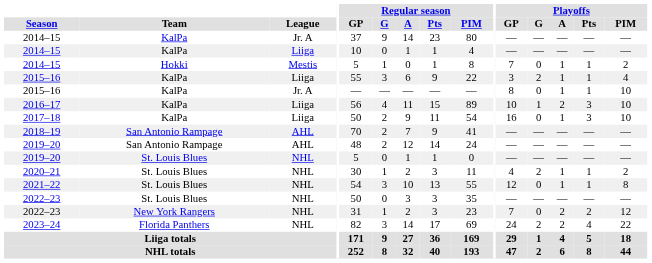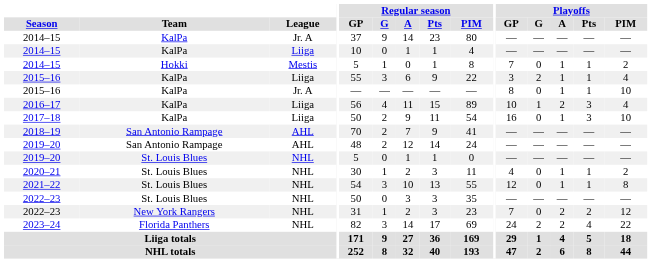 <table border="0" cellpadding="1" cellspacing="0" style="text-align:center; width:60em">
 <tr bgcolor="#e0e0e0">
 <th colspan="3" bgcolor="#ffffff"></th>
 <th rowspan="100" bgcolor="#ffffff"></th>
 <th colspan="5"><a href='#'>Regular season</a></th>
 <th rowspan="100" bgcolor="#ffffff"></th>
 <th colspan="5"><a href='#'>Playoffs</a></th>
 </tr>
 <tr bgcolor="#e0e0e0">
 <th><a href='#'>Season</a></th>
 <th>Team</th>
 <th>League</th>
 <th>GP</th>
 <th><a href='#'>G</a></th>
 <th><a href='#'>A</a></th>
 <th><a href='#'>Pts</a></th>
 <th><a href='#'>PIM</a></th>
 <th>GP</th>
 <th>G</th>
 <th>A</th>
 <th>Pts</th>
 <th>PIM</th>
 </tr>
 <tr>
 <td>2014–15</td>
 <td><a href='#'>KalPa</a></td>
 <td>Jr. A</td>
 <td>37</td>
 <td>9</td>
 <td>14</td>
 <td>23</td>
 <td>80</td>
 <td>—</td>
 <td>—</td>
 <td>—</td>
 <td>—</td>
 <td>—</td>
 </tr>
 <tr bgcolor="#f0f0f0">
 <td><a href='#'>2014–15</a></td>
 <td>KalPa</td>
 <td><a href='#'>Liiga</a></td>
 <td>10</td>
 <td>0</td>
 <td>1</td>
 <td>1</td>
 <td>4</td>
 <td>—</td>
 <td>—</td>
 <td>—</td>
 <td>—</td>
 <td>—</td>
 </tr>
 <tr>
 <td><a href='#'>2014–15</a></td>
 <td><a href='#'>Hokki</a></td>
 <td><a href='#'>Mestis</a></td>
 <td>5</td>
 <td>1</td>
 <td>0</td>
 <td>1</td>
 <td>8</td>
 <td>7</td>
 <td>0</td>
 <td>1</td>
 <td>1</td>
 <td>2</td>
 </tr>
 <tr bgcolor="#f0f0f0">
 <td><a href='#'>2015–16</a></td>
 <td>KalPa</td>
 <td>Liiga</td>
 <td>55</td>
 <td>3</td>
 <td>6</td>
 <td>9</td>
 <td>22</td>
 <td>3</td>
 <td>2</td>
 <td>1</td>
 <td>1</td>
 <td>4</td>
 </tr>
 <tr>
 <td>2015–16</td>
 <td>KalPa</td>
 <td>Jr. A</td>
 <td>—</td>
 <td>—</td>
 <td>—</td>
 <td>—</td>
 <td>—</td>
 <td>8</td>
 <td>0</td>
 <td>1</td>
 <td>1</td>
 <td>10</td>
 </tr>
 <tr bgcolor="#f0f0f0">
 <td><a href='#'>2016–17</a></td>
 <td>KalPa</td>
 <td>Liiga</td>
 <td>56</td>
 <td>4</td>
 <td>11</td>
 <td>15</td>
 <td>89</td>
 <td>10</td>
 <td>1</td>
 <td>2</td>
 <td>3</td>
-<td>10</td>
+<td>4</td>
 </tr>
 <tr>
 <td><a href='#'>2017–18</a></td>
 <td>KalPa</td>
 <td>Liiga</td>
 <td>50</td>
 <td>2</td>
 <td>9</td>
 <td>11</td>
 <td>54</td>
 <td>16</td>
 <td>0</td>
 <td>1</td>
 <td>3</td>
 <td>10</td>
 </tr>
 <tr bgcolor="#f0f0f0">
 <td><a href='#'>2018–19</a></td>
 <td><a href='#'>San Antonio Rampage</a></td>
 <td><a href='#'>AHL</a></td>
 <td>70</td>
 <td>2</td>
 <td>7</td>
 <td>9</td>
 <td>41</td>
 <td>—</td>
 <td>—</td>
 <td>—</td>
 <td>—</td>
 <td>—</td>
 </tr>
 <tr>
 <td><a href='#'>2019–20</a></td>
 <td>San Antonio Rampage</td>
 <td>AHL</td>
 <td>48</td>
 <td>2</td>
 <td>12</td>
 <td>14</td>
 <td>24</td>
 <td>—</td>
 <td>—</td>
 <td>—</td>
 <td>—</td>
 <td>—</td>
 </tr>
 <tr bgcolor="#f0f0f0">
 <td><a href='#'>2019–20</a></td>
 <td><a href='#'>St. Louis Blues</a></td>
 <td><a href='#'>NHL</a></td>
 <td>5</td>
 <td>0</td>
 <td>1</td>
 <td>1</td>
 <td>0</td>
 <td>—</td>
 <td>—</td>
 <td>—</td>
 <td>—</td>
 <td>—</td>
 </tr>
 <tr>
 <td><a href='#'>2020–21</a></td>
 <td>St. Louis Blues</td>
 <td>NHL</td>
 <td>30</td>
 <td>1</td>
 <td>2</td>
 <td>3</td>
 <td>11</td>
 <td>4</td>
-<td>2</td>
+<td>0</td>
 <td>1</td>
 <td>1</td>
 <td>2</td>
 </tr>
 <tr bgcolor="#f0f0f0">
 <td><a href='#'>2021–22</a></td>
 <td>St. Louis Blues</td>
 <td>NHL</td>
 <td>54</td>
 <td>3</td>
 <td>10</td>
 <td>13</td>
 <td>55</td>
 <td>12</td>
 <td>0</td>
 <td>1</td>
 <td>1</td>
 <td>8</td>
 </tr>
 <tr>
 <td><a href='#'>2022–23</a></td>
 <td>St. Louis Blues</td>
 <td>NHL</td>
 <td>50</td>
 <td>0</td>
 <td>3</td>
 <td>3</td>
 <td>35</td>
 <td>—</td>
 <td>—</td>
 <td>—</td>
 <td>—</td>
 <td>—</td>
 </tr>
 <tr bgcolor="#f0f0f0">
 <td>2022–23</td>
 <td><a href='#'>New York Rangers</a></td>
 <td>NHL</td>
 <td>31</td>
 <td>1</td>
 <td>2</td>
 <td>3</td>
 <td>23</td>
 <td>7</td>
 <td>0</td>
 <td>2</td>
 <td>2</td>
 <td>12</td>
 </tr>
 <tr>
 <td><a href='#'>2023–24</a></td>
 <td><a href='#'>Florida Panthers</a></td>
 <td>NHL</td>
 <td>82</td>
 <td>3</td>
 <td>14</td>
 <td>17</td>
 <td>69</td>
 <td>24</td>
 <td>2</td>
 <td>2</td>
 <td>4</td>
 <td>22</td>
 </tr>
 <tr bgcolor="#e0e0e0">
 <th colspan="3">Liiga totals</th>
 <th>171</th>
 <th>9</th>
 <th>27</th>
 <th>36</th>
 <th>169</th>
 <th>29</th>
 <th>1</th>
 <th>4</th>
 <th>5</th>
 <th>18</th>
 </tr>
 <tr bgcolor="#e0e0e0">
 <th colspan="3">NHL totals</th>
 <th>252</th>
 <th>8</th>
 <th>32</th>
 <th>40</th>
 <th>193</th>
 <th>47</th>
 <th>2</th>
 <th>6</th>
 <th>8</th>
 <th>44</th>
 </tr>
 </table>
